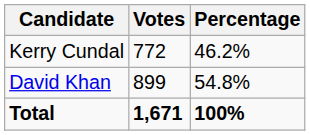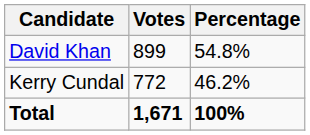 <table class="wikitable">
 <tr>
 <th>Candidate</th>
 <th>Votes</th>
 <th>Percentage</th>
 </tr>
 <tr>
+<td><a href='#'>David Khan</a></td>
+<td>899</td>
+<td>54.8%</td>
+</tr>
+<tr>
 <td>Kerry Cundal</td>
 <td>772</td>
 <td>46.2%</td>
-</tr>
-<tr>
-<td><a href='#'>David Khan</a></td>
-<td>899</td>
-<td>54.8%</td>
 </tr>
 <tr>
 <td><strong>Total</strong></td>
 <td><strong> 1,671</strong></td>
 <td><strong>100%</strong></td>
 </tr>
 </table>
